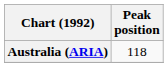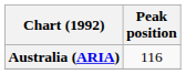 <table class="wikitable plainrowheaders">
 <tr>
 <th>Chart (1992)</th>
 <th>Peak<br>position</th>
 </tr>
 <tr>
 <th scope="row">Australia (<a href='#'>ARIA</a>)</th>
-<td align="center">118</td>
+<td align="center">116</td>
 </tr>
 <tr>
 </tr>
 <tr>
 </tr>
 <tr>
 </tr>
 <tr>
 </tr>
 <tr>
 </tr>
 <tr>
 </tr>
 <tr>
 </tr>
 </table>
